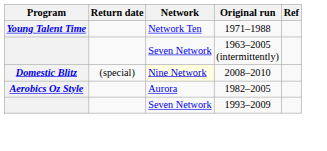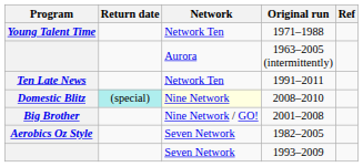 <table class="wikitable plainrowheaders sortable">
 <tr>
 <th scope="col">Program</th>
 <th scope="col">Return date</th>
 <th scope="col">Network</th>
 <th scope="col">Original run</th>
 <th scope="col" class="unsortable">Ref</th>
 </tr>
 <tr>
 <th scope="row"><em><a href='#'>Young Talent Time</a></em></th>
 <td align=center></td>
 <td><a href='#'>Network Ten</a></td>
 <td align=center>1971–1988</td>
 <td align=center></td>
 </tr>
 <tr>
 <th scope="row"><em></em></th>
 <td align=center></td>
-<td><a href='#'>Seven Network</a></td>
+<td><a href='#'>Aurora</a></td>
 <td align=center>1963–2005<br>(intermittently)</td>
 <td align=center></td>
 </tr>
 <tr>
+<th scope="row"><em><a href='#'>Ten Late News</a></em></th>
+<td align=center></td>
+<td><a href='#'>Network Ten</a></td>
+<td align=center>1991–2011</td>
+<td align=center></td>
+</tr>
+<tr>
 <th scope="row"><em><a href='#'>Domestic Blitz</a></em></th>
-<td align=center> (special)</td>
+<td align=center style="background: paleturquoise;"> (special)</td>
 <td style="background: lightyellow;"><a href='#'>Nine Network</a></td>
 <td align=center>2008–2010</td>
 <td align=center></td>
 </tr>
 <tr>
+<th scope="row"><em><a href='#'>Big Brother</a></em></th>
+<td align=center></td>
+<td><a href='#'>Nine Network</a> / <a href='#'>GO!</a></td>
+<td align=center>2001–2008</td>
+<td align=center></td>
+</tr>
+<tr>
 <th scope="row"><em><a href='#'>Aerobics Oz Style</a></em></th>
 <td align=center></td>
-<td><a href='#'>Aurora</a></td>
+<td><a href='#'>Seven Network</a></td>
 <td align=center>1982–2005</td>
 <td align=center></td>
 </tr>
 <tr>
 <th scope="row"><em></em></th>
 <td align=center></td>
 <td><a href='#'>Seven Network</a></td>
 <td align=center>1993–2009</td>
 <td align=center></td>
 </tr>
 </table>
